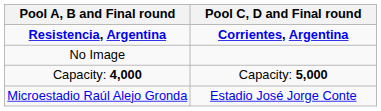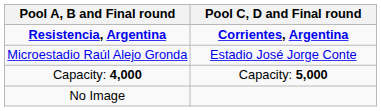 <table class=wikitable style=text-align:center>
 <tr>
 <th width=50%>Pool A, B and Final round</th>
 <th width=50%>Pool C, D and Final round</th>
 </tr>
 <tr>
 <td> <strong><a href='#'>Resistencia</a>, <a href='#'>Argentina</a></strong></td>
 <td> <strong><a href='#'>Corrientes</a>, <a href='#'>Argentina</a></strong></td>
 </tr>
 <tr>
-<td>No Image</td>
-<td></td>
+<td><a href='#'>Microestadio Raúl Alejo Gronda</a></td>
+<td><a href='#'>Estadio José Jorge Conte</a></td>
 </tr>
 <tr>
 <td>Capacity: <strong>4,000</strong></td>
 <td>Capacity: <strong>5,000</strong></td>
 </tr>
 <tr>
-<td><a href='#'>Microestadio Raúl Alejo Gronda</a></td>
-<td><a href='#'>Estadio José Jorge Conte</a></td>
+<td>No Image</td>
+<td></td>
 </tr>
 </table>
